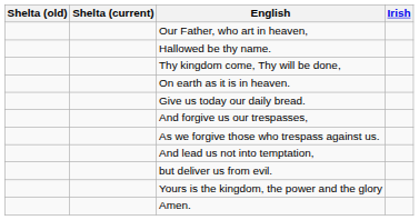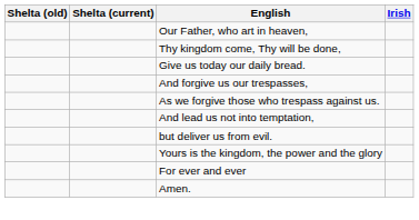 <table class="wikitable">
 <tr>
 <th>Shelta (old)</th>
 <th>Shelta (current)</th>
 <th>English</th>
 <th><a href='#'>Irish</a></th>
 </tr>
 <tr>
 <td></td>
 <td></td>
 <td>Our Father, who art in heaven,</td>
 <td></td>
 </tr>
 <tr>
 <td></td>
 <td></td>
-<td>Hallowed be thy name.</td>
-<td></td>
-</tr>
-<tr>
-<td></td>
-<td></td>
 <td>Thy kingdom come, Thy will be done,</td>
-<td></td>
-</tr>
-<tr>
-<td></td>
-<td></td>
-<td>On earth as it is in heaven.</td>
 <td></td>
 </tr>
 <tr>
 <td></td>
 <td></td>
 <td>Give us today our daily bread.</td>
 <td></td>
 </tr>
 <tr>
 <td></td>
 <td></td>
 <td>And forgive us our trespasses,</td>
 <td></td>
 </tr>
 <tr>
 <td></td>
 <td></td>
 <td>As we forgive those who trespass against us.</td>
 <td></td>
 </tr>
 <tr>
 <td></td>
 <td></td>
 <td>And lead us not into temptation,</td>
 <td></td>
 </tr>
 <tr>
 <td></td>
 <td></td>
 <td>but deliver us from evil.</td>
 <td></td>
 </tr>
 <tr>
 <td></td>
 <td></td>
 <td>Yours is the kingdom, the power and the glory</td>
 <td></td>
 </tr>
 <tr>
 <td></td>
 <td></td>
+<td>For ever and ever</td>
+<td></td>
+</tr>
+<tr>
+<td></td>
+<td></td>
 <td>Amen.</td>
 <td></td>
 </tr>
 </table>
